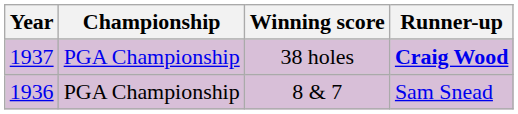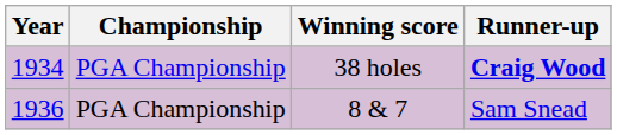 <table class="wikitable">
 <tr>
 <th>Year</th>
 <th>Championship</th>
 <th>Winning score</th>
 <th>Runner-up</th>
 </tr>
 <tr style="background:#D8BFD8;">
-<td align=center><a href='#'>1937</a></td>
+<td align=center><a href='#'>1934</a></td>
 <td><a href='#'>PGA Championship</a></td>
 <td align=center>38 holes</td>
 <td><strong> <a href='#'>Craig Wood</a></strong></td>
 </tr>
 <tr style="background:#D8BFD8;">
 <td align=center><a href='#'>1936</a></td>
 <td>PGA Championship</td>
 <td align=center>8 & 7</td>
 <td> <a href='#'>Sam Snead</a></td>
 </tr>
 </table>
